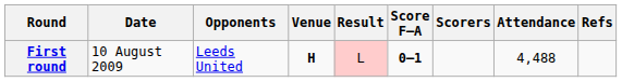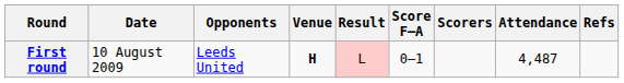 <table class="wikitable plainrowheaders" style=text-align:center>
 <tr>
 <th scope=col>Round</th>
 <th scope=col>Date</th>
 <th scope=col>Opponents</th>
 <th scope=col>Venue</th>
 <th scope=col>Result</th>
 <th scope=col>Score<br>F–A</th>
 <th scope=col>Scorers</th>
 <th scope=col>Attendance</th>
 <th scope=col>Refs</th>
 </tr>
 <tr>
 <th scope=row><a href='#'>First round</a></th>
 <td style=text-align:left>10 August 2009</td>
 <td style=text-align:left><a href='#'>Leeds United</a></td>
 <td><strong>H</strong></td>
 <td style=background:#fcc>L</td>
-<td><strong>0–1</strong></td>
+<td>0–1</td>
 <td></td>
-<td>4,488</td>
+<td>4,487</td>
 <td></td>
 </tr>
 </table>
